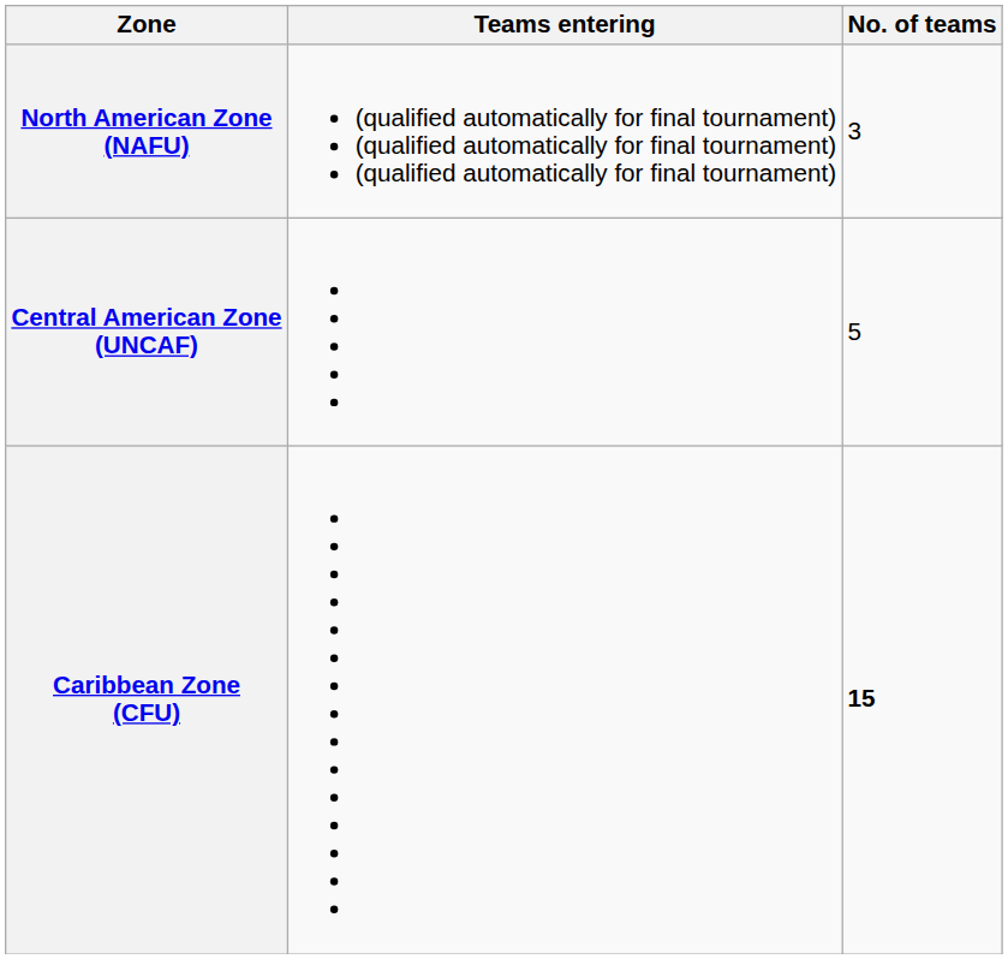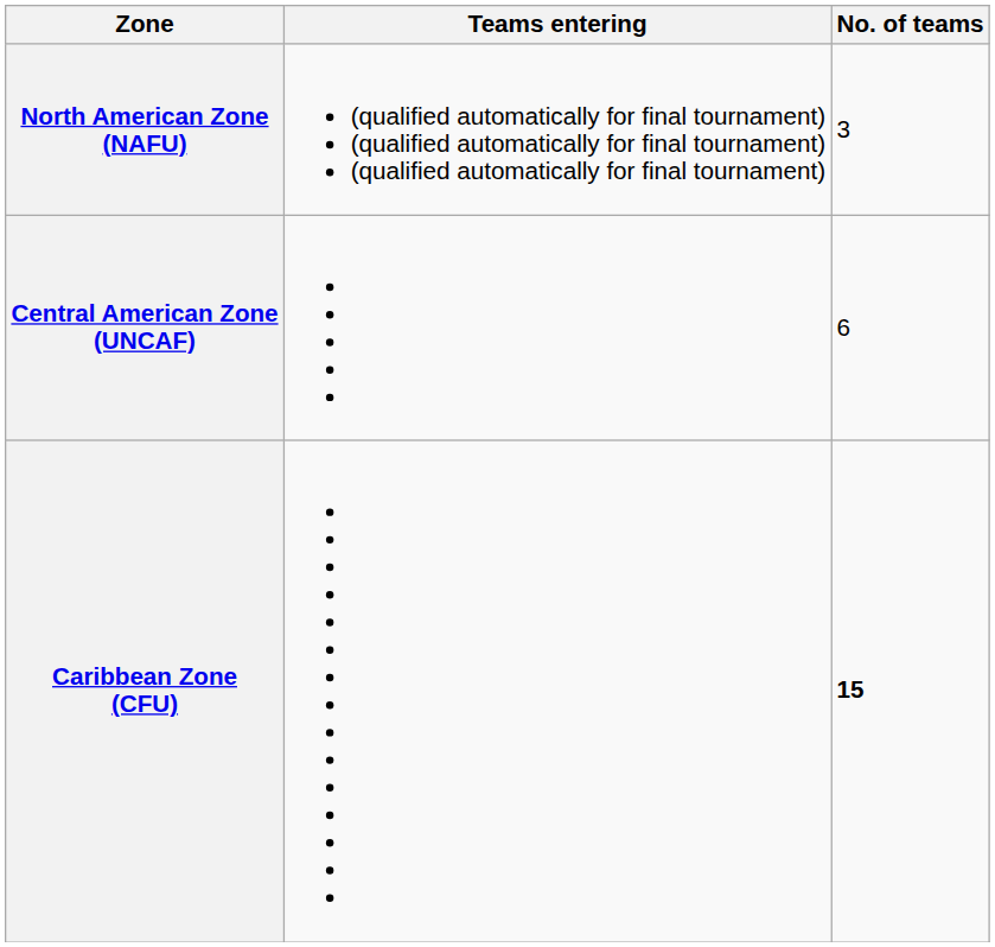 <table class="wikitable">
 <tr>
 <th>Zone</th>
 <th>Teams entering</th>
 <th>No. of teams</th>
 </tr>
 <tr>
 <th><a href='#'>North American Zone<br>(NAFU)</a></th>
 <td><br><ul><li> (qualified automatically for final tournament)</li><li> (qualified automatically for final tournament)</li><li> (qualified automatically for final tournament)</li></ul></td>
 <td>3</td>
 </tr>
 <tr>
 <th><a href='#'>Central American Zone<br>(UNCAF)</a></th>
 <td><br><ul><li></li><li></li><li></li><li></li><li></li></ul></td>
-<td>5</td>
+<td>6</td>
 </tr>
 <tr>
 <th><a href='#'>Caribbean Zone<br>(CFU)</a></th>
 <td><br><ul><li></li><li></li><li></li><li></li><li></li><li></li><li></li><li></li><li></li><li></li><li></li><li></li><li></li><li></li><li></li></ul></td>
 <td><strong>15</strong></td>
 </tr>
 </table>
